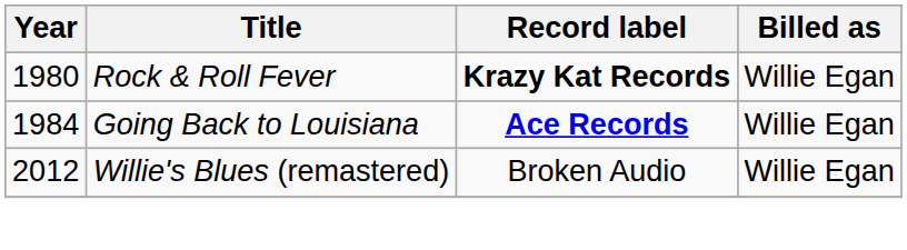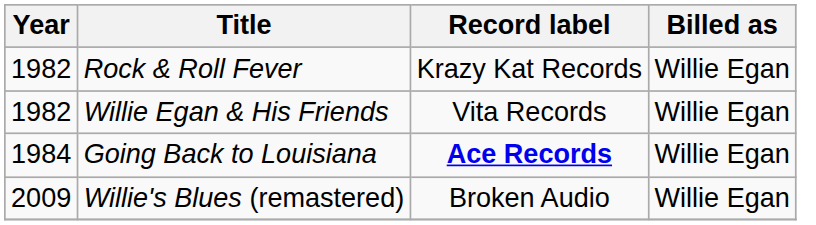 <table class="wikitable sortable">
 <tr>
 <th>Year</th>
 <th>Title</th>
 <th>Record label</th>
 <th>Billed as</th>
 </tr>
 <tr>
-<td>1980</td>
+<td>1982</td>
 <td><em>Rock & Roll Fever</em></td>
-<td style="text-align:center;"><strong>Krazy Kat Records</strong></td>
+<td style="text-align:center;">Krazy Kat Records</td>
+<td>Willie Egan</td>
+</tr>
+<tr>
+<td>1982</td>
+<td><em>Willie Egan & His Friends</em></td>
+<td style="text-align:center;">Vita Records</td>
 <td>Willie Egan</td>
 </tr>
 <tr>
 <td>1984</td>
 <td><em>Going Back to Louisiana</em></td>
 <td style="text-align:center;"><strong><a href='#'>Ace Records</a></strong></td>
 <td>Willie Egan</td>
 </tr>
 <tr>
-<td>2012</td>
+<td>2009</td>
 <td><em>Willie's Blues</em> (remastered)</td>
 <td style="text-align:center;">Broken Audio</td>
 <td>Willie Egan</td>
 </tr>
 <tr>
 </tr>
 </table>
